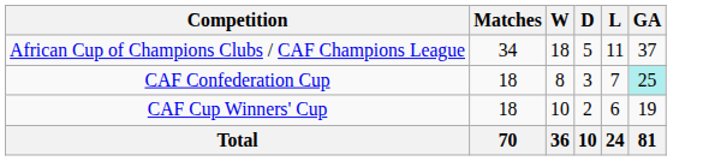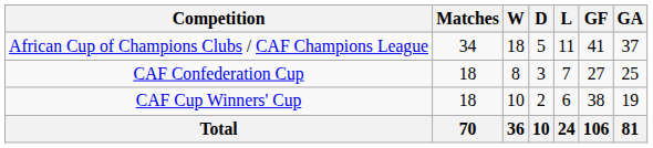 <table class="wikitable sortable" style="text-align:center">
 <tr>
 <th>Competition</th>
 <th>Matches</th>
 <th>W</th>
 <th>D</th>
 <th>L</th>
+<th>GF</th>
 <th>GA</th>
 </tr>
 <tr>
 <td><a href='#'>African Cup of Champions Clubs</a> / <a href='#'>CAF Champions League</a></td>
 <td>34</td>
 <td>18</td>
 <td>5</td>
 <td>11</td>
+<td>41</td>
 <td>37</td>
 </tr>
 <tr>
 <td><a href='#'>CAF Confederation Cup</a></td>
 <td>18</td>
 <td>8</td>
 <td>3</td>
 <td>7</td>
-<td style="background: paleturquoise;">25</td>
+<td>27</td>
+<td>25</td>
 </tr>
 <tr>
 <td><a href='#'>CAF Cup Winners' Cup</a></td>
 <td>18</td>
 <td>10</td>
 <td>2</td>
 <td>6</td>
+<td>38</td>
 <td>19</td>
 </tr>
 <tr>
 <th><strong>Total</strong></th>
 <th>70</th>
 <th>36</th>
 <th>10</th>
 <th>24</th>
+<th>106</th>
 <th>81</th>
 </tr>
 </table>
